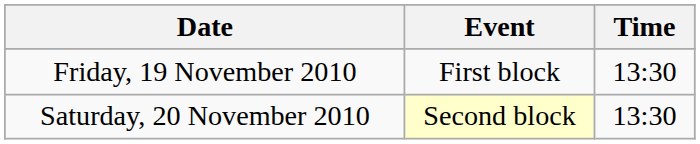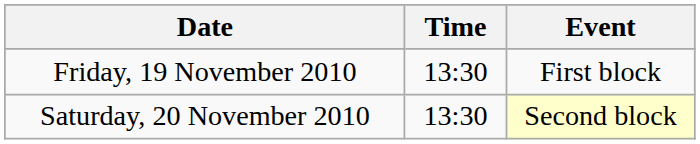 <table class = "wikitable" style="text-align:center;">
 <tr>
 <th width=220>Date</th>
+<th width=50>Time</th>
 <th width=100>Event</th>
-<th width=50>Time</th>
 </tr>
 <tr>
 <td>Friday, 19 November 2010</td>
+<td>13:30</td>
 <td>First block</td>
-<td>13:30</td>
 </tr>
 <tr>
 <td>Saturday, 20 November 2010</td>
+<td>13:30</td>
 <td bgcolor=ffffcc>Second block</td>
-<td>13:30</td>
 </tr>
 </table>
